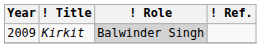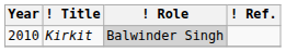 <table class="wikitable" style="font-size: 95%;">
 <tr>
 <th>Year</th>
 <th>! Title</th>
 <th>! Role</th>
 <th>! Ref.</th>
 </tr>
 <tr>
-<td>2009</td>
+<td>2010</td>
 <td><em>Kirkit</em></td>
 <td style="background: lightgrey;">Balwinder Singh</td>
 <td></td>
 </tr>
 <tr>
 </tr>
 </table>
